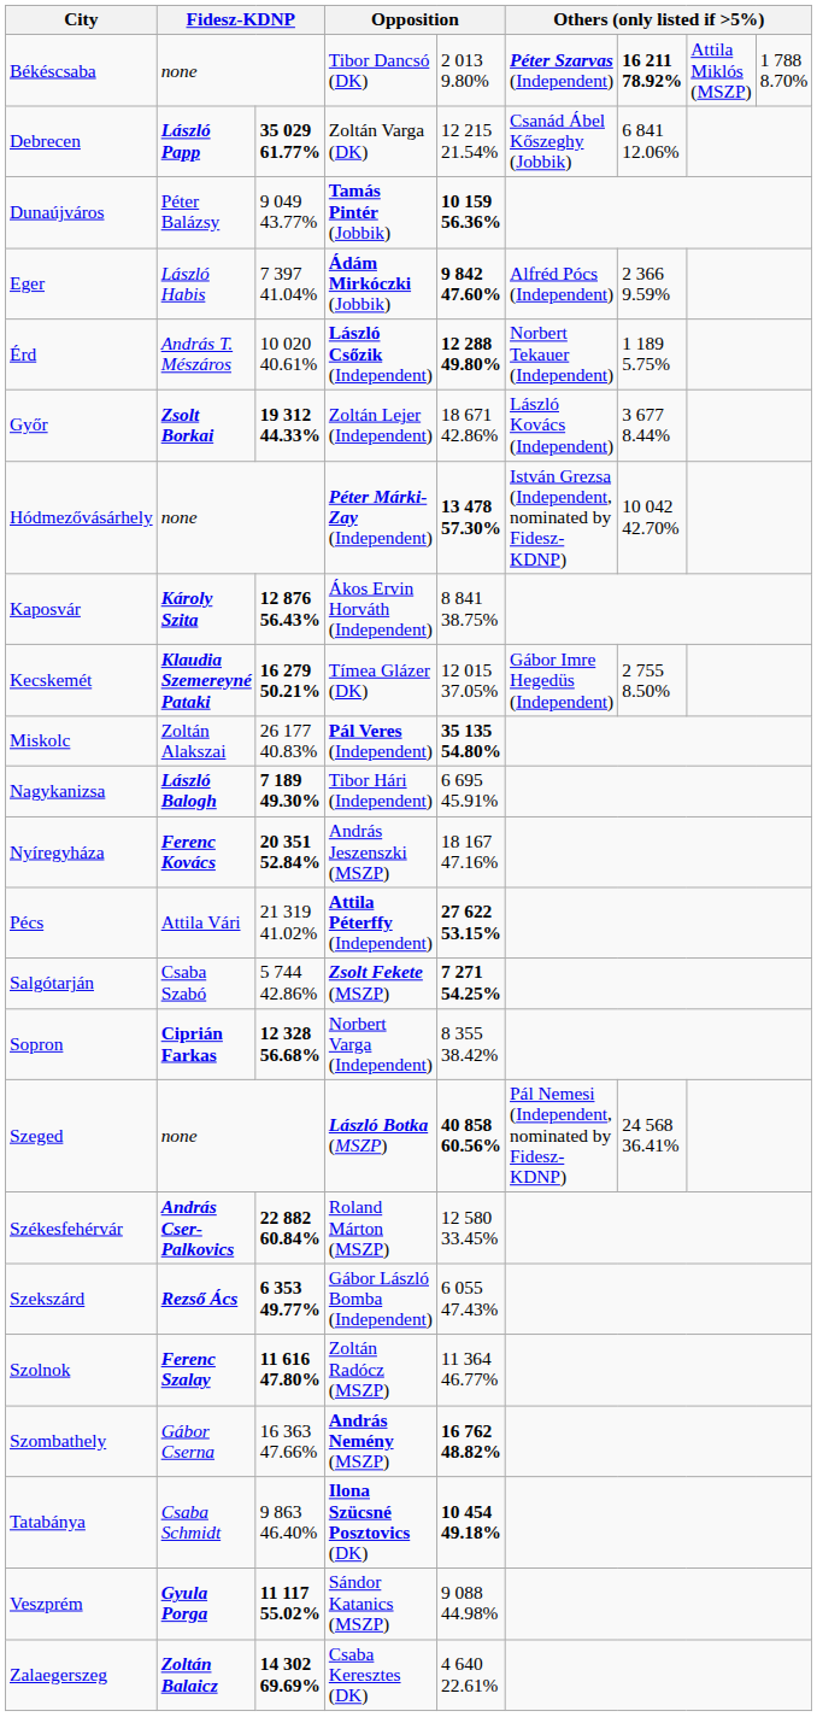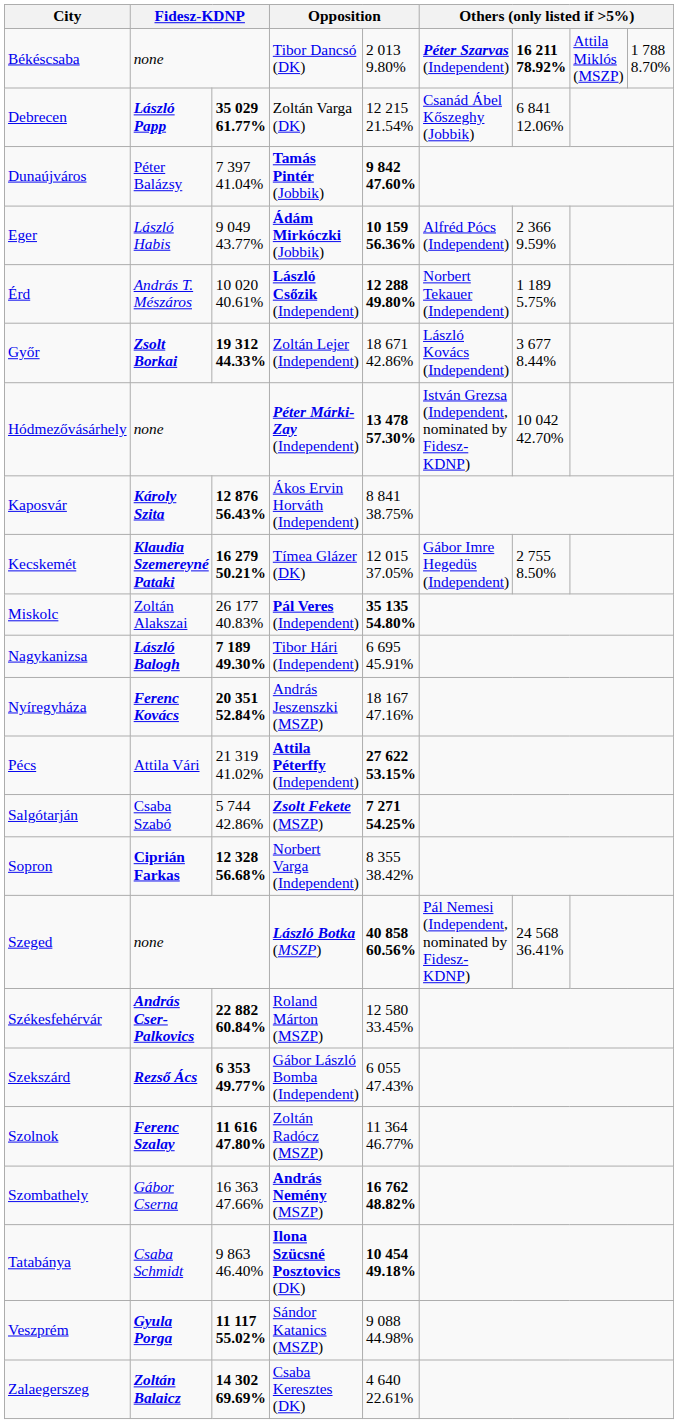 <table class="wikitable">
 <tr>
 <th>City</th>
 <th colspan=2><a href='#'>Fidesz-KDNP</a></th>
 <th colspan=2>Opposition</th>
 <th colspan=4>Others (only listed if >5%)</th>
 </tr>
 <tr>
 <td><a href='#'>Békéscsaba</a></td>
 <td colspan=2><em>none</em></td>
 <td><a href='#'>Tibor Dancsó</a> (<a href='#'>DK</a>)</td>
 <td>2 013<br>9.80%</td>
 <td><strong><em><a href='#'>Péter Szarvas</a></em></strong> (<a href='#'>Independent</a>)</td>
 <td><strong>16 211</strong><br><strong>78.92%</strong></td>
 <td><a href='#'>Attila Miklós</a> (<a href='#'>MSZP</a>)</td>
 <td>1 788<br>8.70%</td>
 </tr>
 <tr>
 <td><a href='#'>Debrecen</a></td>
 <td width="190"><strong><em><a href='#'>László Papp</a></em></strong></td>
 <td><strong>35 029</strong><br><strong>61.77%</strong></td>
 <td width="190">Zoltán Varga (<a href='#'>DK</a>)</td>
 <td>12 215<br>21.54%</td>
 <td><a href='#'>Csanád Ábel Kőszeghy</a> (<a href='#'>Jobbik</a>)</td>
 <td>6 841<br>12.06%</td>
 <td colspan=2></td>
 </tr>
 <tr>
 <td><a href='#'>Dunaújváros</a></td>
 <td><a href='#'>Péter Balázsy</a></td>
-<td>9 049<br>43.77%</td>
+<td>7 397<br>41.04%</td>
 <td><strong><a href='#'>Tamás Pintér</a></strong> (<a href='#'>Jobbik</a>)</td>
-<td><strong>10 159<br>56.36%</strong></td>
+<td><strong>9 842<br>47.60%</strong></td>
 <td colspan=4></td>
 </tr>
 <tr>
 <td><a href='#'>Eger</a></td>
 <td><em><a href='#'>László Habis</a></em></td>
-<td>7 397<br>41.04%</td>
+<td>9 049<br>43.77%</td>
 <td><strong><a href='#'>Ádám Mirkóczki</a></strong> (<a href='#'>Jobbik</a>)</td>
-<td><strong>9 842<br>47.60%</strong></td>
+<td><strong>10 159<br>56.36%</strong></td>
 <td><a href='#'>Alfréd Pócs</a> (<a href='#'>Independent</a>)</td>
 <td>2 366<br>9.59%</td>
 <td colspan=2></td>
 </tr>
 <tr>
 <td><a href='#'>Érd</a></td>
 <td><em><a href='#'>András T. Mészáros</a></em></td>
 <td>10 020<br>40.61%</td>
 <td><strong><a href='#'>László Csőzik</a></strong> (<a href='#'>Independent</a>)</td>
 <td><strong>12 288<br>49.80%</strong></td>
 <td><a href='#'>Norbert Tekauer</a> (<a href='#'>Independent</a>)</td>
 <td>1 189<br>5.75%</td>
 <td colspan=2></td>
 </tr>
 <tr>
 <td><a href='#'>Győr</a></td>
 <td><strong><em><a href='#'>Zsolt Borkai</a></em></strong></td>
 <td><strong>19 312<br>44.33%</strong></td>
 <td><a href='#'>Zoltán Lejer</a> (<a href='#'>Independent</a>)</td>
 <td>18 671<br>42.86%</td>
 <td><a href='#'>László Kovács</a> (<a href='#'>Independent</a>)</td>
 <td>3 677<br>8.44%</td>
 <td colspan=2></td>
 </tr>
 <tr>
 <td><a href='#'>Hódmezővásárhely</a></td>
 <td colspan=2><em>none</em></td>
 <td><strong><em><a href='#'>Péter Márki-Zay</a></em></strong> (<a href='#'>Independent</a>)</td>
 <td><strong>13 478<br>57.30%</strong></td>
 <td><a href='#'>István Grezsa</a> (<a href='#'>Independent</a>, nominated by <a href='#'>Fidesz-KDNP</a>)</td>
 <td>10 042<br>42.70%</td>
 <td colspan=4></td>
 </tr>
 <tr>
 <td><a href='#'>Kaposvár</a></td>
 <td><strong><em><a href='#'>Károly Szita</a></em></strong></td>
 <td><strong>12 876<br>56.43%</strong></td>
 <td><a href='#'>Ákos Ervin Horváth</a> (<a href='#'>Independent</a>)</td>
 <td>8 841<br>38.75%</td>
 <td colspan=4></td>
 </tr>
 <tr>
 <td><a href='#'>Kecskemét</a></td>
 <td><strong><em><a href='#'>Klaudia Szemereyné Pataki</a></em></strong></td>
 <td><strong>16 279<br>50.21%</strong></td>
 <td><a href='#'>Tímea Glázer</a> (<a href='#'>DK</a>)</td>
 <td>12 015<br>37.05%</td>
 <td><a href='#'>Gábor Imre Hegedüs</a> (<a href='#'>Independent</a>)</td>
 <td>2 755<br>8.50%</td>
 <td colspan=2></td>
 </tr>
 <tr>
 <td><a href='#'>Miskolc</a></td>
 <td><a href='#'>Zoltán Alakszai</a></td>
 <td>26 177<br>40.83%</td>
 <td><strong><a href='#'>Pál Veres</a></strong> (<a href='#'>Independent</a>)</td>
 <td><strong>35 135<br>54.80%</strong></td>
 <td colspan=4></td>
 </tr>
 <tr>
 <td><a href='#'>Nagykanizsa</a></td>
 <td><strong><em><a href='#'>László Balogh</a></em></strong></td>
 <td><strong>7 189<br>49.30%</strong></td>
 <td><a href='#'>Tibor Hári</a> (<a href='#'>Independent</a>)</td>
 <td>6 695<br>45.91%</td>
 <td colspan=4></td>
 </tr>
 <tr>
 <td><a href='#'>Nyíregyháza</a></td>
 <td><strong><em><a href='#'>Ferenc Kovács</a></em></strong></td>
 <td><strong>20 351<br>52.84%</strong></td>
 <td><a href='#'>András Jeszenszki</a> (<a href='#'>MSZP</a>)</td>
 <td>18 167<br>47.16%</td>
 <td colspan=4></td>
 </tr>
 <tr>
 <td><a href='#'>Pécs</a></td>
 <td><a href='#'>Attila Vári</a></td>
 <td>21 319<br>41.02%</td>
 <td><strong><a href='#'>Attila Péterffy</a></strong> (<a href='#'>Independent</a>)</td>
 <td><strong>27 622<br>53.15%</strong></td>
 <td colspan=4></td>
 </tr>
 <tr>
 <td><a href='#'>Salgótarján</a></td>
 <td><a href='#'>Csaba Szabó</a></td>
 <td>5 744<br>42.86%</td>
 <td><strong><em><a href='#'>Zsolt Fekete</a></em></strong> (<a href='#'>MSZP</a>)</td>
 <td><strong>7 271<br>54.25%</strong></td>
 <td colspan=4></td>
 </tr>
 <tr>
 <td><a href='#'>Sopron</a></td>
 <td><strong><a href='#'>Ciprián Farkas</a></strong></td>
 <td><strong>12 328<br>56.68%</strong></td>
 <td><a href='#'>Norbert Varga</a> (<a href='#'>Independent</a>)</td>
 <td>8 355<br>38.42%</td>
 <td colspan=4></td>
 </tr>
 <tr>
 <td><a href='#'>Szeged</a></td>
 <td colspan=2><em>none</em></td>
 <td><strong><em><a href='#'>László Botka</a></em></strong> (<em><a href='#'>MSZP</a></em>)</td>
 <td><strong>40 858<br>60.56%</strong></td>
 <td><a href='#'>Pál Nemesi</a> (<a href='#'>Independent</a>, nominated by <a href='#'>Fidesz-KDNP</a>)</td>
 <td>24 568<br>36.41%</td>
 <td colspan=2></td>
 </tr>
 <tr>
 <td><a href='#'>Székesfehérvár</a></td>
 <td><strong><em><a href='#'>András Cser-Palkovics</a></em></strong></td>
 <td><strong>22 882<br>60.84%</strong></td>
 <td><a href='#'>Roland Márton</a> (<a href='#'>MSZP</a>)</td>
 <td>12 580<br>33.45%</td>
 <td colspan=4></td>
 </tr>
 <tr>
 <td><a href='#'>Szekszárd</a></td>
 <td><strong><em><a href='#'>Rezső Ács</a></em></strong></td>
 <td><strong>6 353<br>49.77%</strong></td>
 <td><a href='#'>Gábor László Bomba</a> (<a href='#'>Independent</a>)</td>
 <td>6 055<br>47.43%</td>
 <td colspan=4></td>
 </tr>
 <tr>
 <td><a href='#'>Szolnok</a></td>
 <td><strong><em><a href='#'>Ferenc Szalay</a></em></strong></td>
 <td><strong>11 616<br>47.80%</strong></td>
 <td><a href='#'>Zoltán Radócz</a> (<a href='#'>MSZP</a>)</td>
 <td>11 364<br>46.77%</td>
 <td colspan=4></td>
 </tr>
 <tr>
 <td><a href='#'>Szombathely</a></td>
 <td><em><a href='#'>Gábor Cserna</a></em></td>
 <td>16 363<br>47.66%</td>
 <td><strong><a href='#'>András Nemény</a></strong> (<a href='#'>MSZP</a>)</td>
 <td><strong>16 762<br>48.82%</strong></td>
 <td colspan=4></td>
 </tr>
 <tr>
 <td><a href='#'>Tatabánya</a></td>
 <td><em><a href='#'>Csaba Schmidt</a></em></td>
 <td>9 863<br>46.40%</td>
 <td><strong><a href='#'>Ilona Szücsné Posztovics</a></strong> (<a href='#'>DK</a>)</td>
 <td><strong>10 454<br>49.18%</strong></td>
 <td colspan=4></td>
 </tr>
 <tr>
 <td><a href='#'>Veszprém</a></td>
 <td><strong><em><a href='#'>Gyula Porga</a></em></strong></td>
 <td><strong>11 117<br>55.02%</strong></td>
 <td><a href='#'>Sándor Katanics</a> (<a href='#'>MSZP</a>)</td>
 <td>9 088<br>44.98%</td>
 <td colspan=4></td>
 </tr>
 <tr>
 <td><a href='#'>Zalaegerszeg</a></td>
 <td><strong><em><a href='#'>Zoltán Balaicz</a></em></strong></td>
 <td><strong>14 302<br>69.69%</strong></td>
 <td><a href='#'>Csaba Keresztes</a> (<a href='#'>DK</a>)</td>
 <td>4 640<br>22.61%</td>
 <td colspan=4></td>
 </tr>
 </table>
